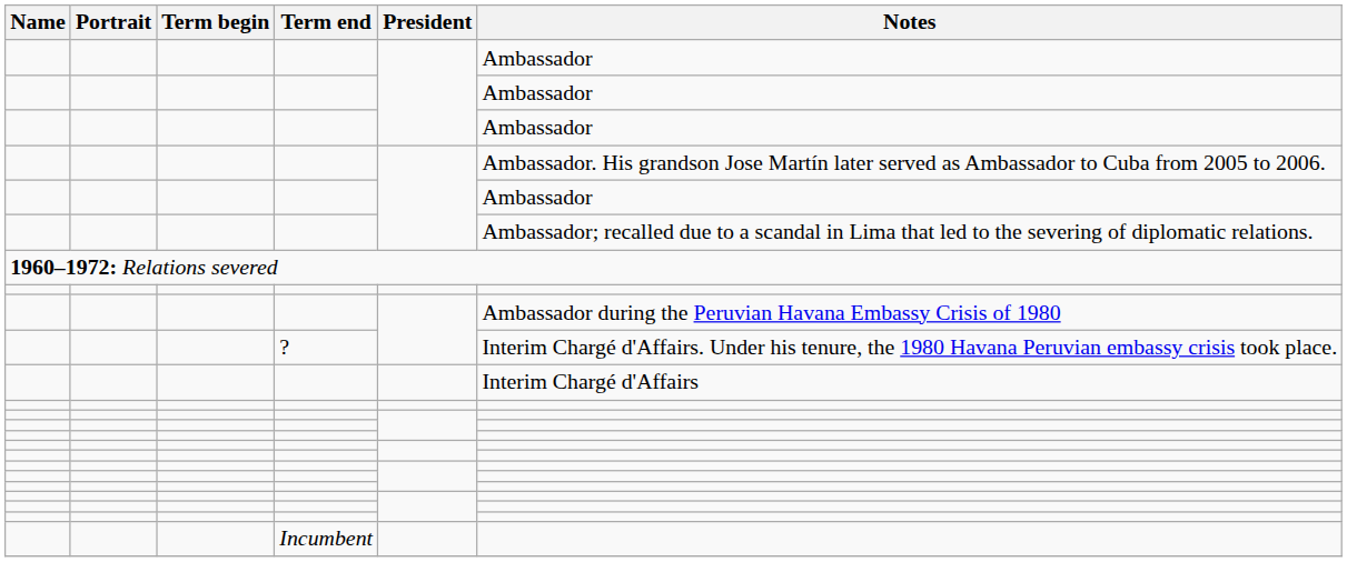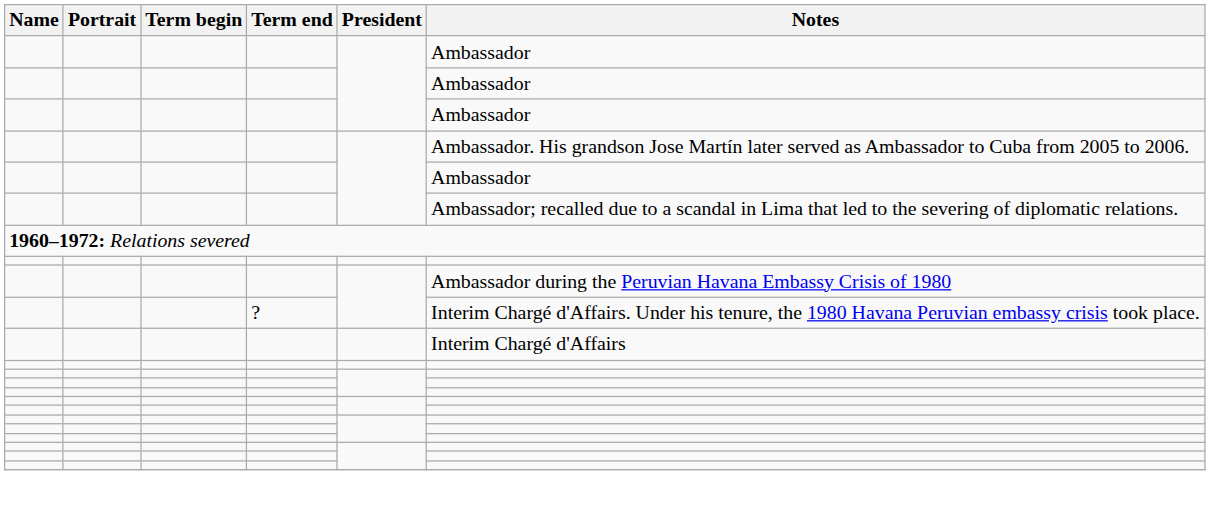 <table class="wikitable sortable"  text-align:center;">
 <tr>
 <th>Name</th>
 <th class="unsortable">Portrait</th>
 <th>Term begin</th>
 <th>Term end</th>
 <th>President</th>
 <th class="unsortable">Notes</th>
 </tr>
 <tr>
 <td></td>
 <td></td>
 <td></td>
 <td></td>
 <td rowspan=3></td>
 <td>Ambassador</td>
 </tr>
 <tr>
 <td></td>
 <td></td>
 <td></td>
 <td></td>
 <td>Ambassador</td>
 </tr>
 <tr>
 <td></td>
 <td></td>
 <td></td>
 <td></td>
 <td>Ambassador</td>
 </tr>
 <tr>
 <td></td>
 <td></td>
 <td></td>
 <td></td>
 <td rowspan=3></td>
 <td>Ambassador. His grandson Jose Martín later served as Ambassador to Cuba from 2005 to 2006.</td>
 </tr>
 <tr>
 <td></td>
 <td></td>
 <td></td>
 <td></td>
 <td>Ambassador</td>
 </tr>
 <tr>
 <td></td>
 <td></td>
 <td></td>
 <td></td>
 <td>Ambassador; recalled due to a scandal in Lima that led to the severing of diplomatic relations.</td>
 </tr>
 <tr>
 <td colspan=6><div><strong>1960–1972:</strong> <em>Relations severed</em></div></td>
 </tr>
 <tr>
 <td></td>
 <td></td>
 <td></td>
 <td></td>
 <td></td>
 <td></td>
 </tr>
 <tr>
 <td></td>
 <td></td>
 <td></td>
 <td></td>
 <td rowspan=2></td>
 <td>Ambassador during the <a href='#'>Peruvian Havana Embassy Crisis of 1980</a></td>
 </tr>
 <tr>
 <td></td>
 <td></td>
 <td></td>
 <td>?</td>
 <td>Interim Chargé d'Affairs. Under his tenure, the <a href='#'>1980 Havana Peruvian embassy crisis</a> took place.</td>
 </tr>
 <tr>
 <td></td>
 <td></td>
 <td></td>
 <td></td>
 <td></td>
 <td>Interim Chargé d'Affairs</td>
 </tr>
 <tr>
 <td></td>
 <td></td>
 <td></td>
 <td></td>
 <td></td>
 <td></td>
 </tr>
 <tr>
 <td></td>
 <td></td>
 <td></td>
 <td></td>
 <td rowspan=3></td>
 <td></td>
 </tr>
 <tr>
 <td></td>
 <td></td>
 <td></td>
 <td></td>
 <td></td>
 </tr>
 <tr>
 <td></td>
 <td></td>
 <td></td>
 <td></td>
 <td></td>
 </tr>
 <tr>
 <td></td>
 <td></td>
 <td></td>
 <td></td>
 <td rowspan=2></td>
 <td></td>
 </tr>
 <tr>
 <td></td>
 <td></td>
 <td></td>
 <td></td>
 <td></td>
 </tr>
 <tr>
 <td></td>
 <td></td>
 <td></td>
 <td></td>
 <td rowspan=3></td>
 <td></td>
 </tr>
 <tr>
 <td></td>
 <td></td>
 <td></td>
 <td></td>
 <td></td>
 </tr>
 <tr>
 <td></td>
 <td></td>
 <td></td>
 <td></td>
 <td></td>
 </tr>
 <tr>
 <td></td>
 <td></td>
 <td></td>
 <td></td>
 <td rowspan=3></td>
 <td></td>
 </tr>
 <tr>
 <td></td>
 <td></td>
 <td></td>
 <td></td>
 <td></td>
 </tr>
 <tr>
 <td></td>
 <td></td>
 <td></td>
 <td></td>
 <td></td>
 </tr>
 <tr>
-<td></td>
-<td></td>
-<td></td>
-<td><em>Incumbent</em></td>
-<td></td>
-<td></td>
-</tr>
-<tr>
 </tr>
 </table>
